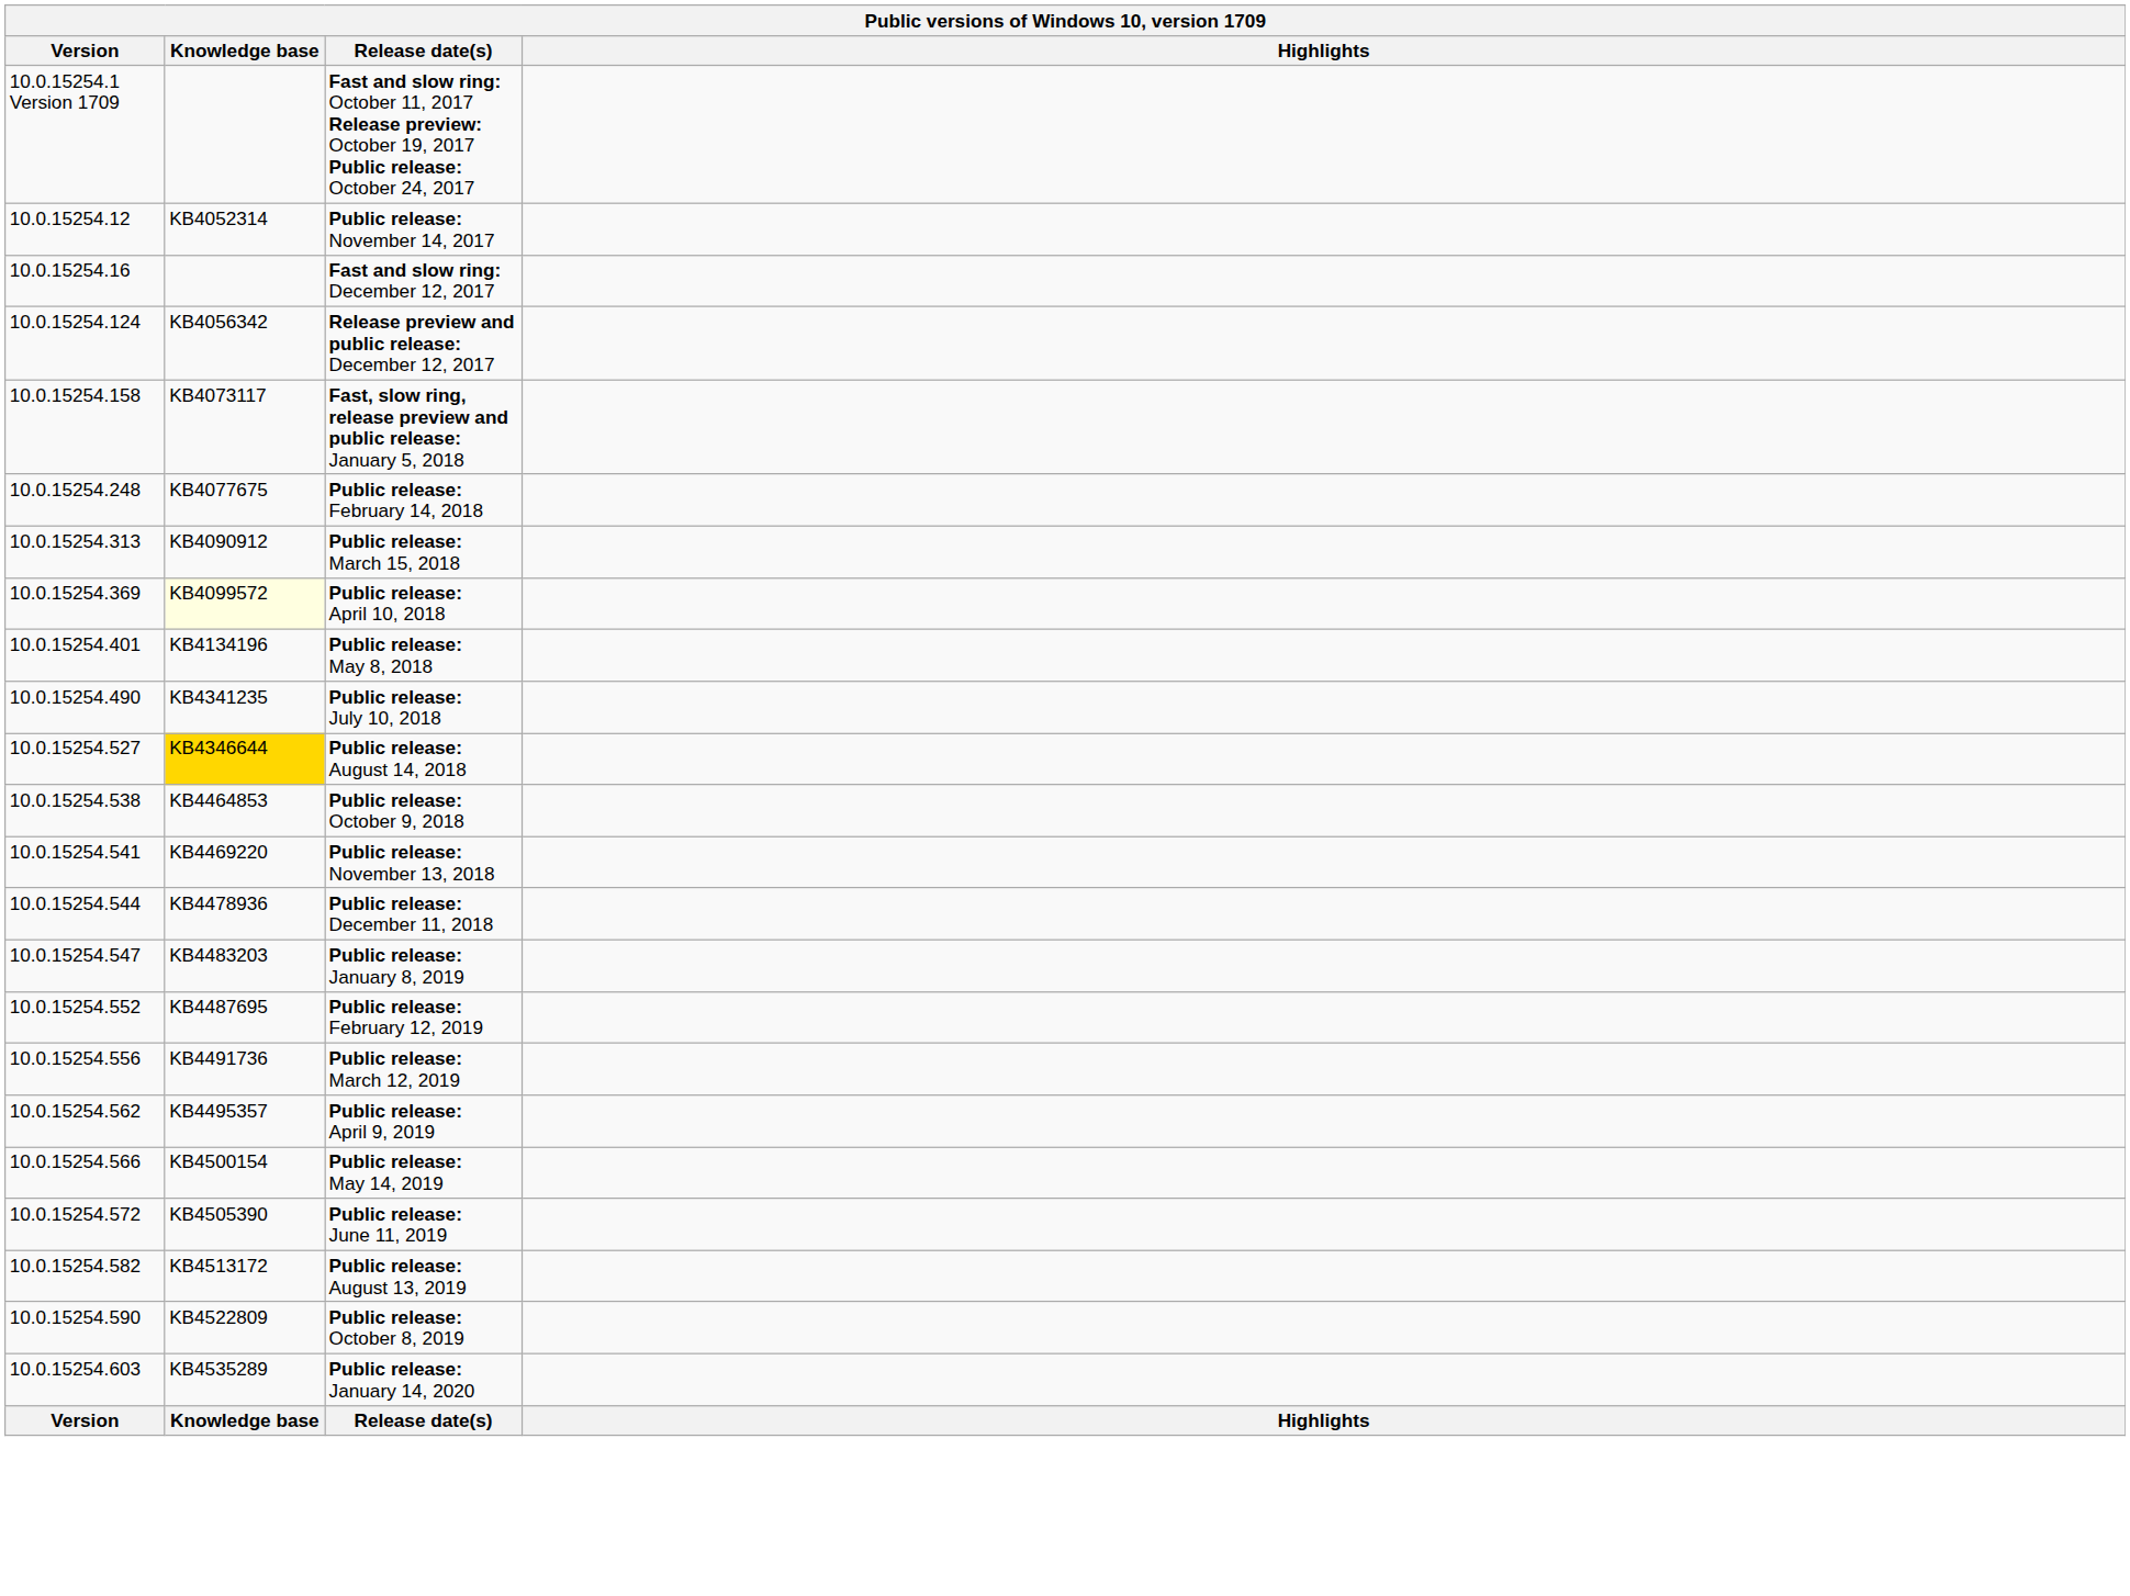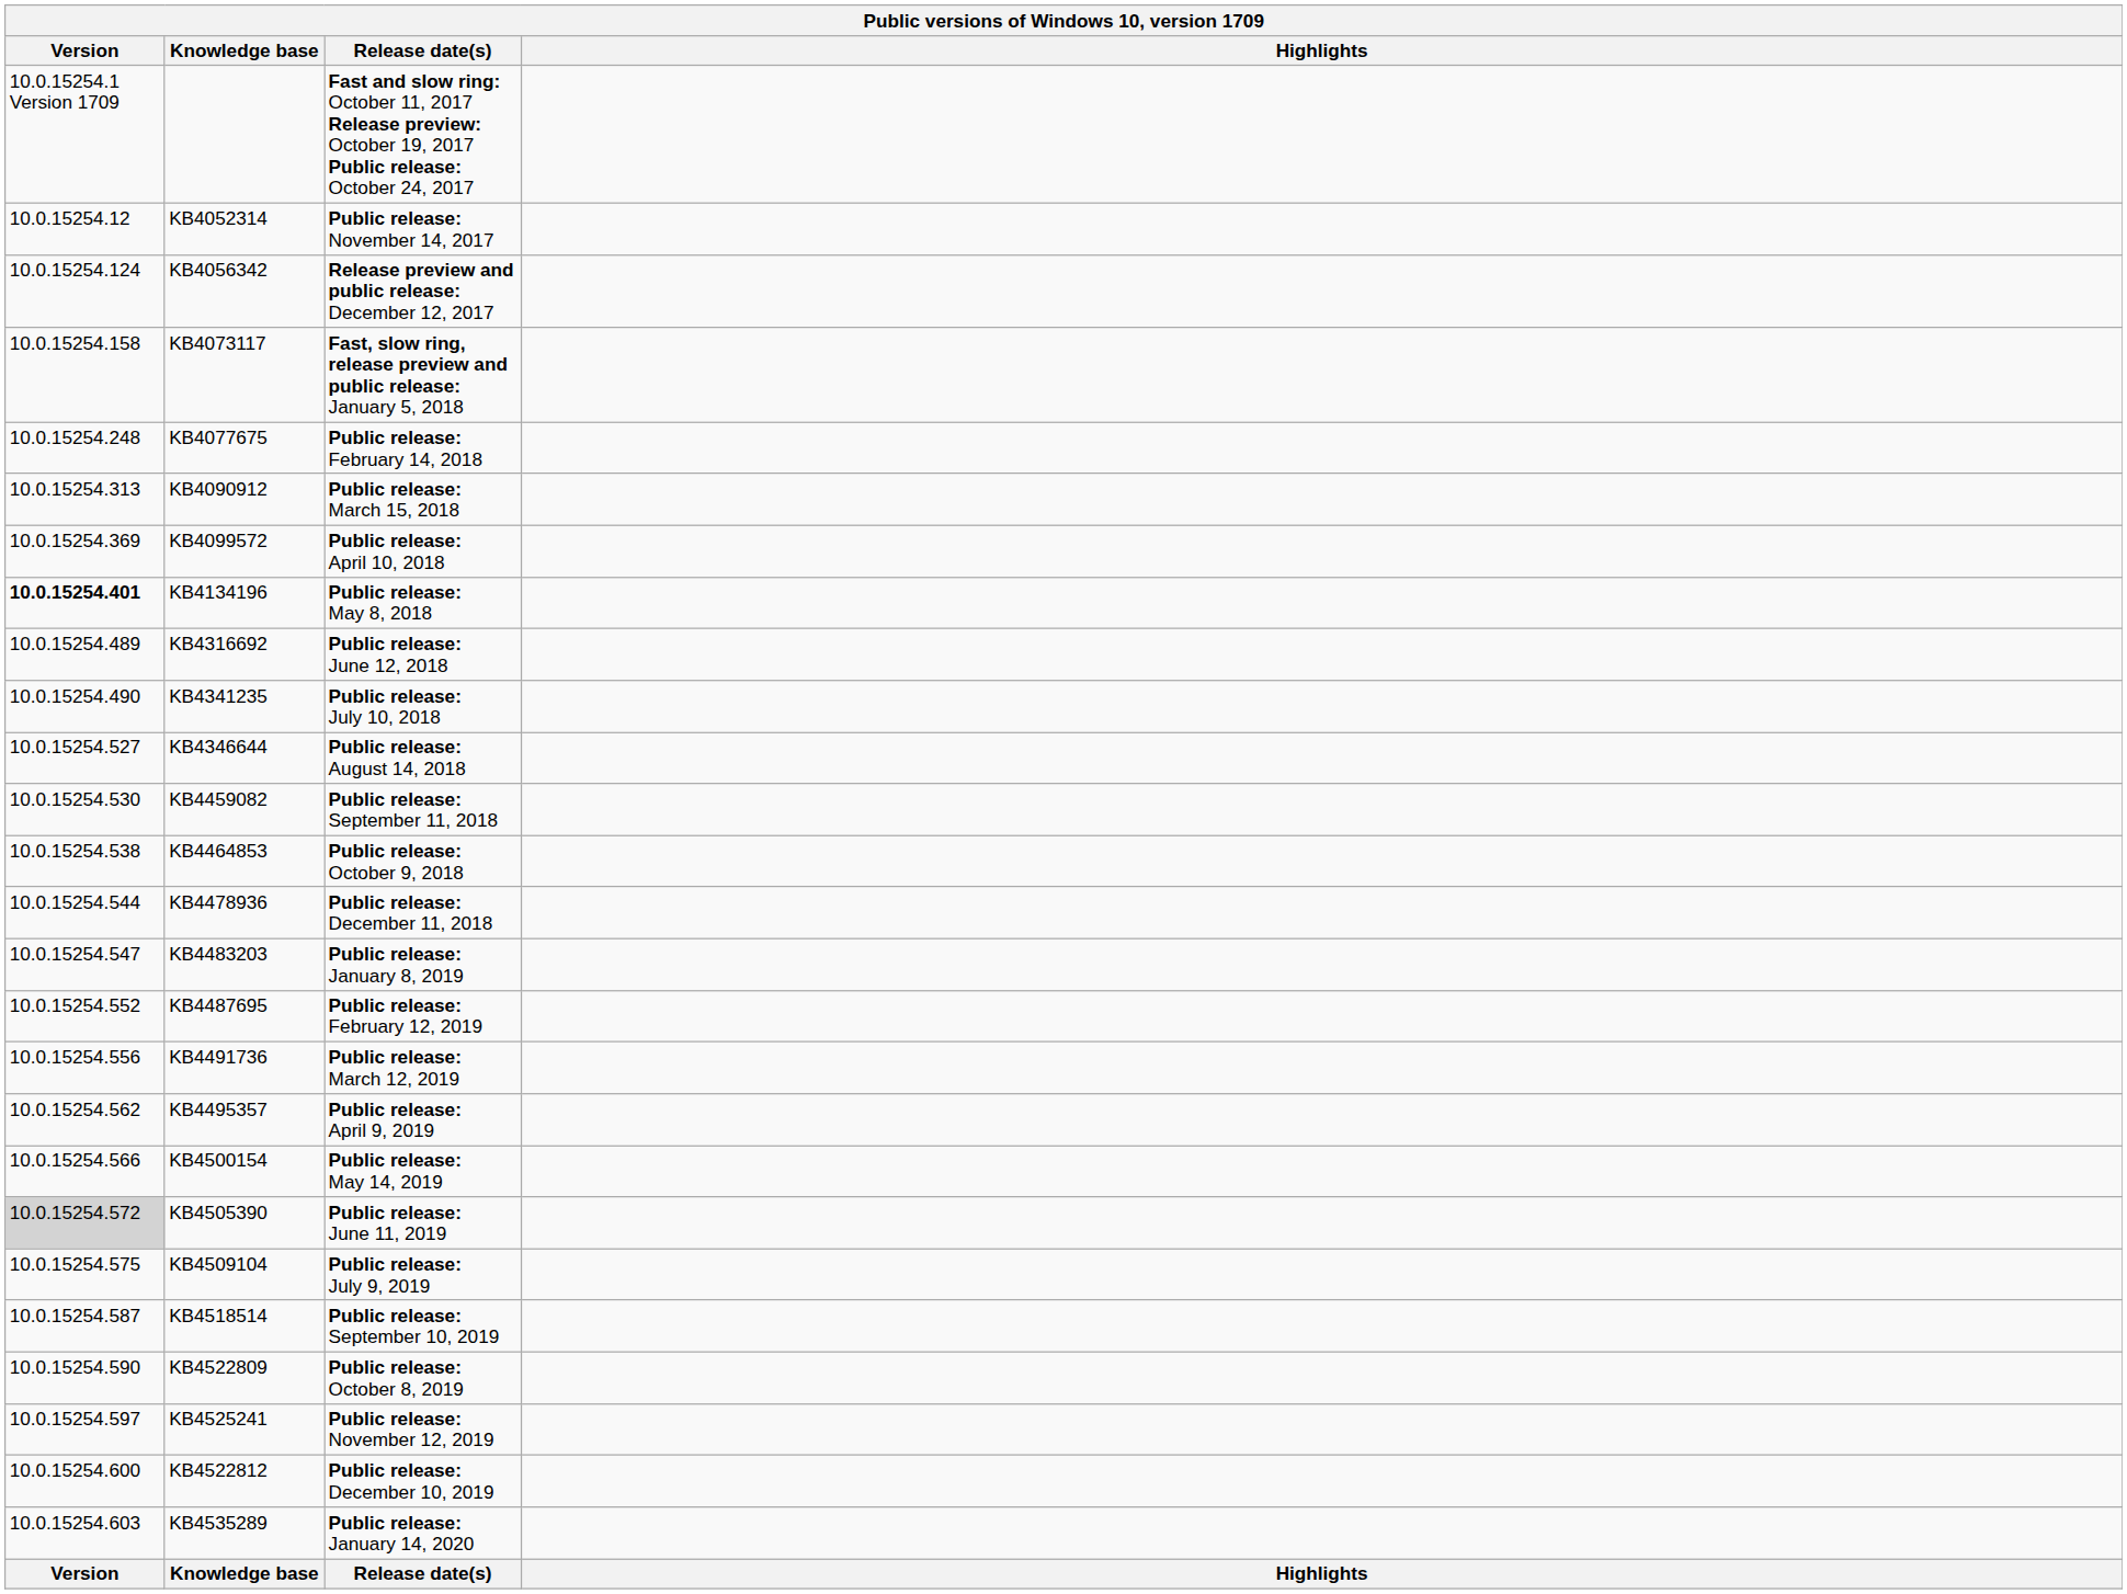 <table class="wikitable mw-collapsible mw-collapsed" style="width:100%;font-size:88%;">
 <tr>
 <th style="text-align:center;" colspan="4">Public versions of Windows 10, version 1709</th>
 </tr>
 <tr>
 <th scope="col" style="width:8em;text-align:center;">Version</th>
 <th scope="col" style="width:8em;text-align:center;">Knowledge base</th>
 <th scope="col" style="width:10em;text-align:center;background::#fff;">Release date(s)</th>
 <th scope="col" style="background::#fff;text-align:center;">Highlights</th>
 </tr>
 <tr valign="top">
 <td>10.0.15254.1<br>Version 1709<br></td>
 <td></td>
 <td><strong>Fast and slow ring:</strong><br>October 11, 2017<br><strong>Release preview:</strong><br>October 19, 2017<br><strong>Public release:</strong><br>October 24, 2017</td>
 <td></td>
 </tr>
 <tr valign="top">
 <td>10.0.15254.12<br></td>
 <td>KB4052314</td>
 <td><strong>Public release:</strong><br>November 14, 2017</td>
-<td></td>
-</tr>
-<tr valign="top">
-<td>10.0.15254.16<br></td>
-<td></td>
-<td><strong>Fast and slow ring:</strong><br>December 12, 2017</td>
 <td></td>
 </tr>
 <tr valign="top">
 <td>10.0.15254.124<br></td>
 <td>KB4056342</td>
 <td><strong>Release preview and public release:</strong><br>December 12, 2017</td>
 <td></td>
 </tr>
 <tr valign="top">
 <td>10.0.15254.158<br></td>
 <td>KB4073117</td>
 <td><strong>Fast, slow ring, release preview and public release:</strong><br>January 5, 2018</td>
 <td></td>
 </tr>
 <tr valign="top">
 <td>10.0.15254.248<br></td>
 <td>KB4077675</td>
 <td><strong>Public release:</strong><br>February 14, 2018</td>
 <td></td>
 </tr>
 <tr valign="top">
 <td>10.0.15254.313<br></td>
 <td>KB4090912</td>
 <td><strong>Public release:</strong><br>March 15, 2018</td>
 <td></td>
 </tr>
 <tr valign="top">
 <td>10.0.15254.369<br></td>
-<td style="background: lightyellow;">KB4099572</td>
+<td>KB4099572</td>
 <td><strong>Public release:</strong><br>April 10, 2018</td>
 <td></td>
 </tr>
 <tr valign="top">
-<td>10.0.15254.401<br></td>
+<td><strong>10.0.15254.401<br></strong></td>
 <td>KB4134196</td>
 <td><strong>Public release:</strong><br>May 8, 2018</td>
+<td></td>
+</tr>
+<tr valign="top">
+<td>10.0.15254.489<br></td>
+<td>KB4316692</td>
+<td><strong>Public release:</strong><br>June 12, 2018</td>
 <td></td>
 </tr>
 <tr valign="top">
 <td>10.0.15254.490<br></td>
 <td>KB4341235</td>
 <td><strong>Public release:</strong><br>July 10, 2018</td>
 <td></td>
 </tr>
 <tr valign="top">
 <td>10.0.15254.527<br></td>
-<td style="background: gold;">KB4346644</td>
+<td>KB4346644</td>
 <td><strong>Public release:</strong><br>August 14, 2018</td>
+<td></td>
+</tr>
+<tr valign="top">
+<td>10.0.15254.530<br></td>
+<td>KB4459082</td>
+<td><strong>Public release:</strong><br>September 11, 2018</td>
 <td></td>
 </tr>
 <tr valign="top">
 <td>10.0.15254.538<br></td>
 <td>KB4464853</td>
 <td><strong>Public release:</strong><br>October 9, 2018</td>
-<td></td>
-</tr>
-<tr valign="top">
-<td>10.0.15254.541<br></td>
-<td>KB4469220</td>
-<td><strong>Public release:</strong><br>November 13, 2018</td>
 <td></td>
 </tr>
 <tr valign="top">
 <td>10.0.15254.544<br></td>
 <td>KB4478936</td>
 <td><strong>Public release:</strong><br>December 11, 2018</td>
 <td></td>
 </tr>
 <tr valign="top">
 <td>10.0.15254.547<br></td>
 <td>KB4483203</td>
 <td><strong>Public release:</strong><br>January 8, 2019</td>
 <td></td>
 </tr>
 <tr valign="top">
 <td>10.0.15254.552<br></td>
 <td>KB4487695</td>
 <td><strong>Public release:</strong><br>February 12, 2019</td>
 <td></td>
 </tr>
 <tr valign="top">
 <td>10.0.15254.556<br></td>
 <td>KB4491736</td>
 <td><strong>Public release:</strong><br>March 12, 2019</td>
 <td></td>
 </tr>
 <tr valign="top">
 <td>10.0.15254.562<br></td>
 <td>KB4495357</td>
 <td><strong>Public release:</strong><br>April 9, 2019</td>
 <td></td>
 </tr>
 <tr valign="top">
 <td>10.0.15254.566<br></td>
 <td>KB4500154</td>
 <td><strong>Public release:</strong><br>May 14, 2019</td>
 <td></td>
 </tr>
 <tr valign="top">
-<td>10.0.15254.572<br></td>
+<td style="background: lightgrey;">10.0.15254.572<br></td>
 <td>KB4505390</td>
 <td><strong>Public release:</strong><br>June 11, 2019</td>
 <td></td>
 </tr>
 <tr valign="top">
-<td>10.0.15254.582<br></td>
-<td>KB4513172</td>
-<td><strong>Public release:</strong><br>August 13, 2019</td>
+<td>10.0.15254.575<br></td>
+<td>KB4509104</td>
+<td><strong>Public release:</strong><br>July 9, 2019</td>
+<td></td>
+</tr>
+<tr valign="top">
+<td>10.0.15254.587<br></td>
+<td>KB4518514</td>
+<td><strong>Public release:</strong><br>September 10, 2019</td>
 <td></td>
 </tr>
 <tr valign="top">
 <td>10.0.15254.590<br></td>
 <td>KB4522809</td>
 <td><strong>Public release:</strong><br>October 8, 2019</td>
+<td></td>
+</tr>
+<tr valign="top">
+<td>10.0.15254.597<br></td>
+<td>KB4525241</td>
+<td><strong>Public release:</strong><br>November 12, 2019</td>
+<td></td>
+</tr>
+<tr valign="top">
+<td>10.0.15254.600<br></td>
+<td>KB4522812</td>
+<td><strong>Public release:</strong><br>December 10, 2019</td>
 <td></td>
 </tr>
 <tr valign="top">
 <td>10.0.15254.603<br></td>
 <td>KB4535289</td>
 <td><strong>Public release:</strong><br>January 14, 2020</td>
 <td></td>
 </tr>
 <tr>
 <th>Version</th>
 <th>Knowledge base</th>
 <th>Release date(s)</th>
 <th>Highlights</th>
 </tr>
 </table>
